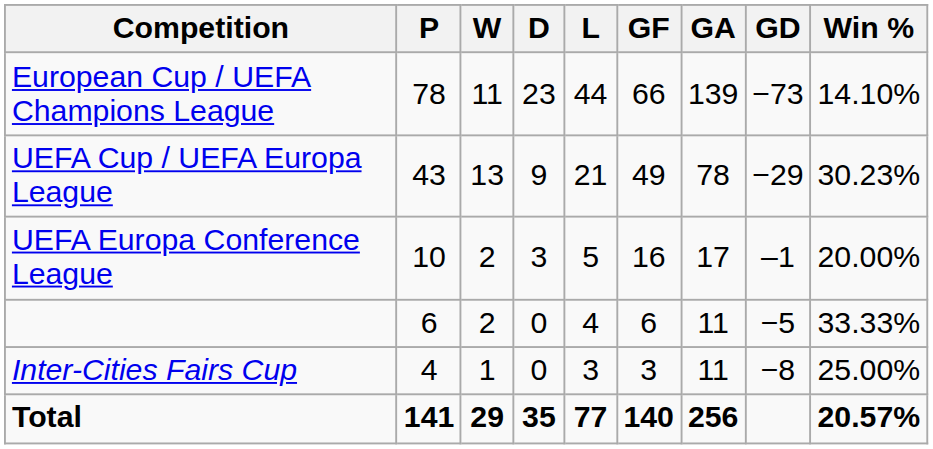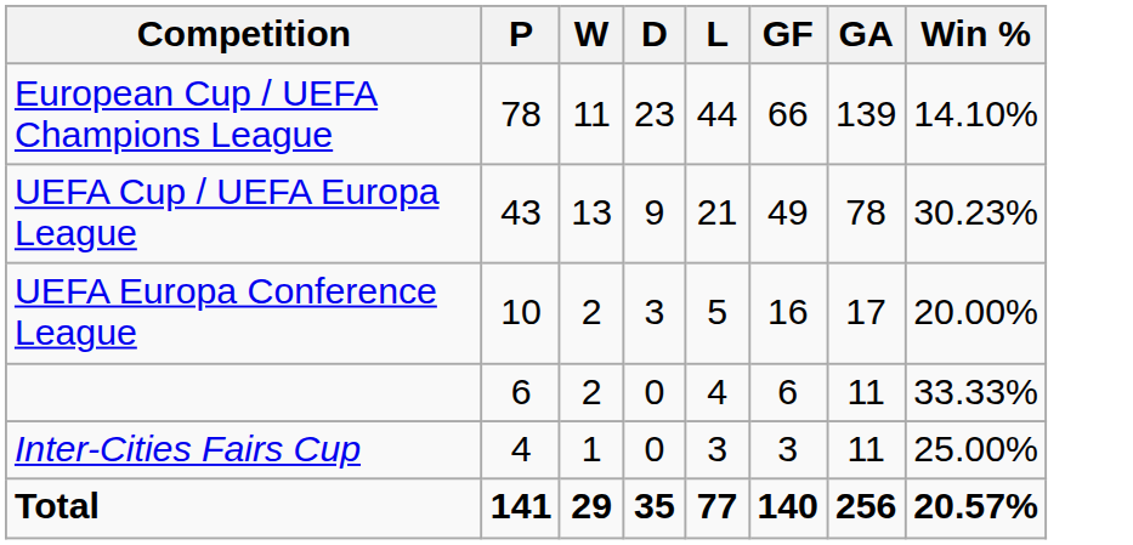 <table class="wikitable" style="font-size:100%; text-align:center;">
 <tr>
 <th width="200">Competition</th>
 <th width="20">P</th>
 <th width="20">W</th>
 <th width="20">D</th>
 <th width="20">L</th>
 <th width="20">GF</th>
 <th width="20">GA</th>
-<th width="20">GD</th>
 <th width="30">Win %</th>
 </tr>
 <tr>
 <td align="left"><a href='#'>European Cup / UEFA Champions League</a></td>
 <td>78</td>
 <td>11</td>
 <td>23</td>
 <td>44</td>
 <td>66</td>
 <td>139</td>
-<td>−73</td>
 <td>14.10%</td>
 </tr>
 <tr>
 <td align="left"><a href='#'>UEFA Cup / UEFA Europa League</a></td>
 <td>43</td>
 <td>13</td>
 <td>9</td>
 <td>21</td>
 <td>49</td>
 <td>78</td>
-<td>−29</td>
 <td>30.23%</td>
 </tr>
 <tr>
 <td align="left"><a href='#'>UEFA Europa Conference League</a></td>
 <td>10</td>
 <td>2</td>
 <td>3</td>
 <td>5</td>
 <td>16</td>
 <td>17</td>
-<td>–1</td>
 <td>20.00%</td>
 </tr>
 <tr>
 <td align="left"><em></em></td>
 <td>6</td>
 <td>2</td>
 <td>0</td>
 <td>4</td>
 <td>6</td>
 <td>11</td>
-<td>−5</td>
 <td>33.33%</td>
 </tr>
 <tr>
 <td align="left"><em><a href='#'>Inter-Cities Fairs Cup</a></em></td>
 <td>4</td>
 <td>1</td>
 <td>0</td>
 <td>3</td>
 <td>3</td>
 <td>11</td>
-<td>−8</td>
 <td>25.00%</td>
 </tr>
 <tr>
 <td align="left"><strong>Total</strong></td>
 <td><strong>141</strong></td>
 <td><strong>29</strong></td>
 <td><strong>35</strong></td>
 <td><strong>77</strong></td>
 <td><strong>140</strong></td>
 <td><strong>256</strong></td>
-<td></td>
 <td><strong>20.57%</strong></td>
 </tr>
 </table>
